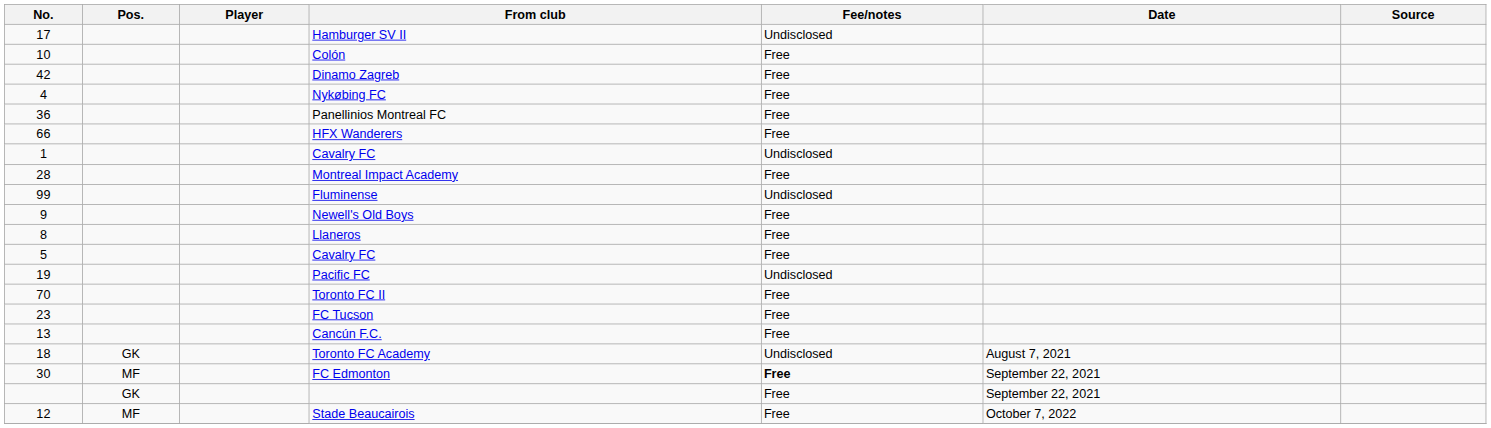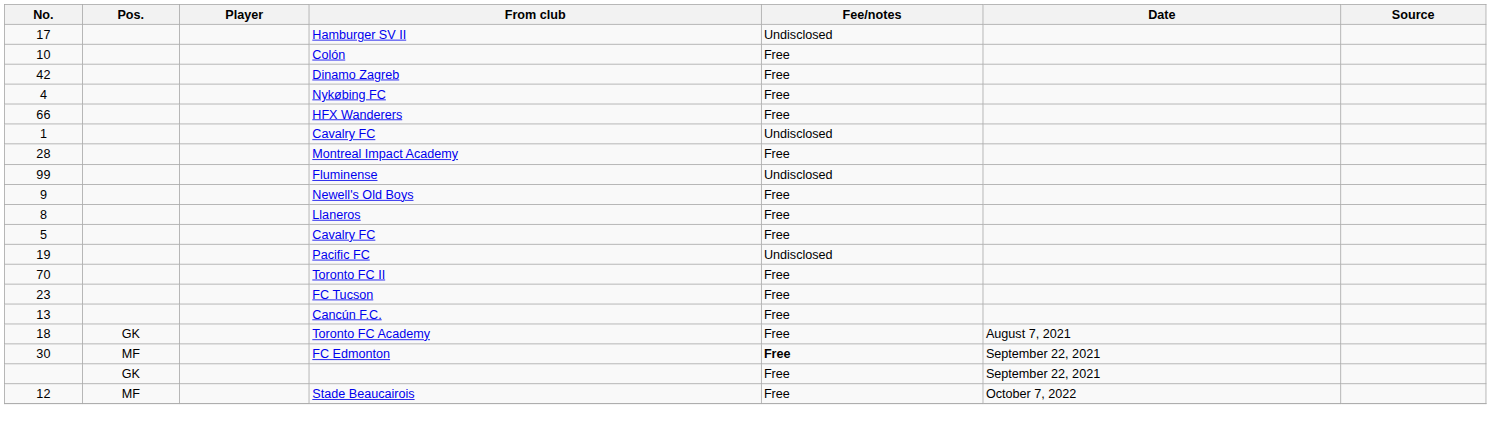 <table class="wikitable sortable" style="width:90%; font-size:95%;">
 <tr>
 <th>No.</th>
 <th>Pos.</th>
 <th>Player</th>
 <th>From club</th>
 <th>Fee/notes</th>
 <th>Date</th>
 <th>Source</th>
 </tr>
 <tr>
 <td align=center>17</td>
 <td align=center></td>
 <td></td>
 <td> <a href='#'>Hamburger SV II</a></td>
 <td>Undisclosed</td>
 <td></td>
 <td></td>
 </tr>
 <tr>
 <td align=center>10</td>
 <td align=center></td>
 <td></td>
 <td> <a href='#'>Colón</a></td>
 <td>Free</td>
 <td></td>
 <td></td>
 </tr>
 <tr>
 <td align=center>42</td>
 <td align=center></td>
 <td></td>
 <td> <a href='#'>Dinamo Zagreb</a></td>
 <td>Free</td>
 <td></td>
 <td></td>
 </tr>
 <tr>
 <td align=center>4</td>
 <td align=center></td>
 <td></td>
 <td> <a href='#'>Nykøbing FC</a></td>
-<td>Free</td>
-<td></td>
-<td></td>
-</tr>
-<tr>
-<td align=center>36</td>
-<td align=center></td>
-<td></td>
-<td> Panellinios Montreal FC</td>
 <td>Free</td>
 <td></td>
 <td></td>
 </tr>
 <tr>
 <td align=center>66</td>
 <td align=center></td>
 <td></td>
 <td> <a href='#'>HFX Wanderers</a></td>
 <td>Free</td>
 <td></td>
 <td></td>
 </tr>
 <tr>
 <td align=center>1</td>
 <td align=center></td>
 <td></td>
 <td> <a href='#'>Cavalry FC</a></td>
 <td>Undisclosed</td>
 <td></td>
 <td></td>
 </tr>
 <tr>
 <td align=center>28</td>
 <td align=center></td>
 <td></td>
 <td> <a href='#'>Montreal Impact Academy</a></td>
 <td>Free</td>
 <td></td>
 <td></td>
 </tr>
 <tr>
 <td align=center>99</td>
 <td align=center></td>
 <td></td>
 <td> <a href='#'>Fluminense</a></td>
 <td>Undisclosed</td>
 <td></td>
 <td></td>
 </tr>
 <tr>
 <td align=center>9</td>
 <td align=center></td>
 <td></td>
 <td> <a href='#'>Newell's Old Boys</a></td>
 <td>Free</td>
 <td></td>
 <td></td>
 </tr>
 <tr>
 <td align=center>8</td>
 <td align=center></td>
 <td></td>
 <td> <a href='#'>Llaneros</a></td>
 <td>Free</td>
 <td></td>
 <td></td>
 </tr>
 <tr>
 <td align=center>5</td>
 <td align=center></td>
 <td></td>
 <td> <a href='#'>Cavalry FC</a></td>
 <td>Free</td>
 <td></td>
 <td></td>
 </tr>
 <tr>
 <td align=center>19</td>
 <td align=center></td>
 <td></td>
 <td> <a href='#'>Pacific FC</a></td>
 <td>Undisclosed</td>
 <td></td>
 <td></td>
 </tr>
 <tr>
 <td align=center>70</td>
 <td align=center></td>
 <td></td>
 <td> <a href='#'>Toronto FC II</a></td>
 <td>Free</td>
 <td></td>
 <td></td>
 </tr>
 <tr>
 <td align=center>23</td>
 <td align=center></td>
 <td></td>
 <td> <a href='#'>FC Tucson</a></td>
 <td>Free</td>
 <td></td>
 <td></td>
 </tr>
 <tr>
 <td align=center>13</td>
 <td align=center></td>
 <td></td>
 <td> <a href='#'>Cancún F.C.</a></td>
 <td>Free</td>
 <td></td>
 <td></td>
 </tr>
 <tr>
 <td align=center>18</td>
 <td align=center>GK</td>
 <td></td>
 <td> <a href='#'>Toronto FC Academy</a></td>
-<td>Undisclosed</td>
+<td>Free</td>
 <td>August 7, 2021</td>
 <td></td>
 </tr>
 <tr>
 <td align="center">30</td>
 <td align="center">MF</td>
 <td></td>
 <td> <a href='#'>FC Edmonton</a></td>
 <td><strong>Free</strong></td>
 <td>September 22, 2021</td>
 <td></td>
 </tr>
 <tr>
 <td align=center></td>
 <td align=center>GK</td>
 <td></td>
 <td></td>
 <td>Free</td>
 <td>September 22, 2021</td>
 <td></td>
 </tr>
 <tr>
 <td align=center>12</td>
 <td align=center>MF</td>
 <td></td>
 <td> <a href='#'>Stade Beaucairois</a></td>
 <td>Free</td>
 <td>October 7, 2022</td>
 <td></td>
 </tr>
 <tr>
 </tr>
 </table>
